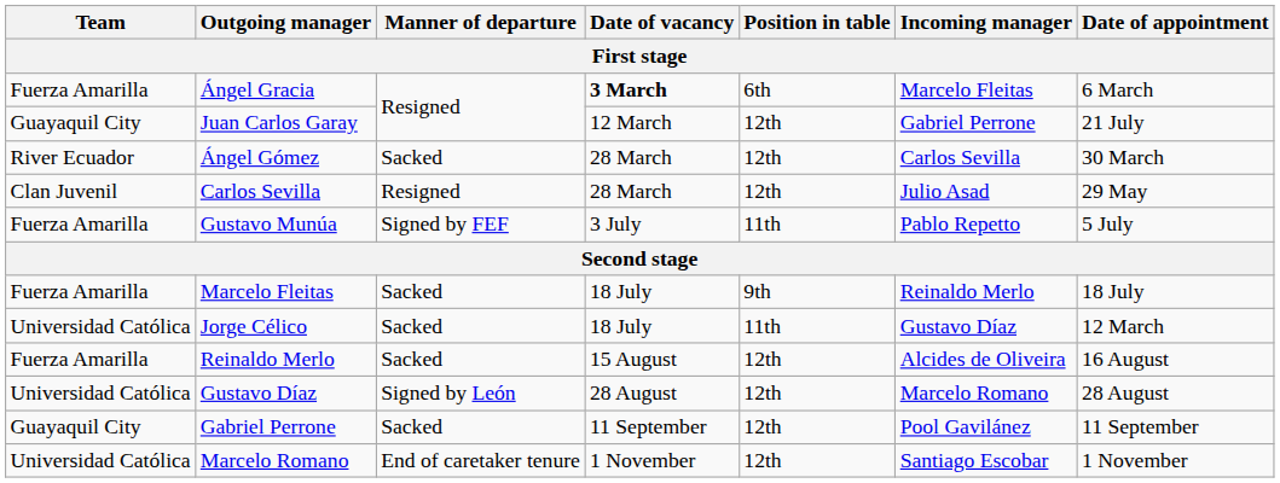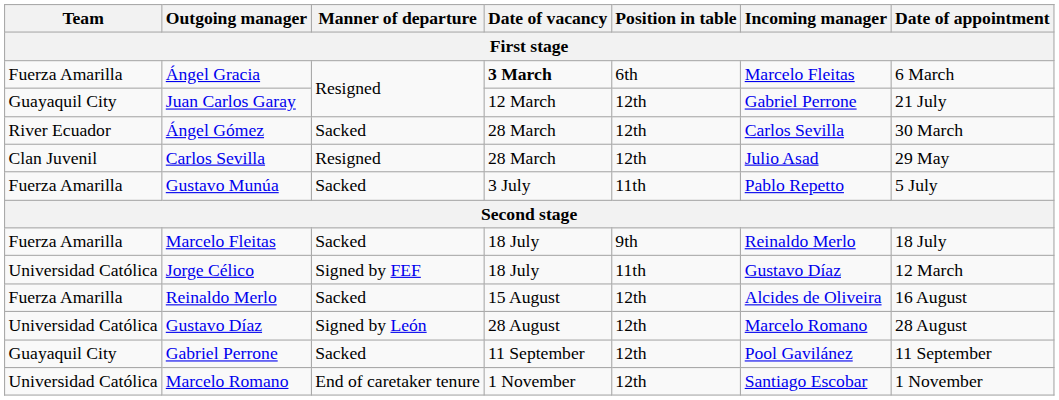 <table class="wikitable sortable">
 <tr>
 <th>Team</th>
 <th>Outgoing manager</th>
 <th>Manner of departure</th>
 <th>Date of vacancy</th>
 <th>Position in table</th>
 <th>Incoming manager</th>
 <th>Date of appointment</th>
 </tr>
 <tr>
 <th colspan=7>First stage</th>
 </tr>
 <tr>
 <td>Fuerza Amarilla</td>
 <td> <a href='#'>Ángel Gracia</a></td>
 <td rowspan=2>Resigned</td>
 <td><strong>3 March</strong></td>
 <td>6th</td>
 <td> <a href='#'>Marcelo Fleitas</a></td>
 <td>6 March</td>
 </tr>
 <tr>
 <td>Guayaquil City</td>
 <td> <a href='#'>Juan Carlos Garay</a></td>
 <td>12 March</td>
 <td>12th</td>
 <td> <a href='#'>Gabriel Perrone</a></td>
 <td>21 July</td>
 </tr>
 <tr>
 <td>River Ecuador</td>
 <td> <a href='#'>Ángel Gómez</a></td>
 <td>Sacked</td>
 <td>28 March</td>
 <td>12th</td>
 <td> <a href='#'>Carlos Sevilla</a></td>
 <td>30 March</td>
 </tr>
 <tr>
 <td>Clan Juvenil</td>
 <td> <a href='#'>Carlos Sevilla</a></td>
 <td>Resigned</td>
 <td>28 March</td>
 <td>12th</td>
 <td> <a href='#'>Julio Asad</a></td>
 <td>29 May</td>
 </tr>
 <tr>
 <td>Fuerza Amarilla</td>
 <td> <a href='#'>Gustavo Munúa</a></td>
-<td>Signed by <a href='#'>FEF</a></td>
+<td>Sacked</td>
 <td>3 July</td>
 <td>11th</td>
 <td> <a href='#'>Pablo Repetto</a></td>
 <td>5 July</td>
 </tr>
 <tr>
 <th colspan=7>Second stage</th>
 </tr>
 <tr>
 <td>Fuerza Amarilla</td>
 <td> <a href='#'>Marcelo Fleitas</a></td>
 <td>Sacked</td>
 <td>18 July</td>
 <td>9th</td>
 <td> <a href='#'>Reinaldo Merlo</a></td>
 <td>18 July</td>
 </tr>
 <tr>
 <td>Universidad Católica</td>
 <td> <a href='#'>Jorge Célico</a></td>
-<td>Sacked</td>
+<td>Signed by <a href='#'>FEF</a></td>
 <td>18 July</td>
 <td>11th</td>
 <td> <a href='#'>Gustavo Díaz</a></td>
 <td>12 March</td>
 </tr>
 <tr>
 <td>Fuerza Amarilla</td>
 <td> <a href='#'>Reinaldo Merlo</a></td>
 <td>Sacked</td>
 <td>15 August</td>
 <td>12th</td>
 <td> <a href='#'>Alcides de Oliveira</a></td>
 <td>16 August</td>
 </tr>
 <tr>
 <td>Universidad Católica</td>
 <td> <a href='#'>Gustavo Díaz</a></td>
 <td>Signed by <a href='#'>León</a></td>
 <td>28 August</td>
 <td>12th</td>
 <td> <a href='#'>Marcelo Romano</a></td>
 <td>28 August</td>
 </tr>
 <tr>
 <td>Guayaquil City</td>
 <td> <a href='#'>Gabriel Perrone</a></td>
 <td>Sacked</td>
 <td>11 September</td>
 <td>12th</td>
 <td> <a href='#'>Pool Gavilánez</a></td>
 <td>11 September</td>
 </tr>
 <tr>
 <td>Universidad Católica</td>
 <td> <a href='#'>Marcelo Romano</a></td>
 <td>End of caretaker tenure</td>
 <td>1 November</td>
 <td>12th</td>
 <td> <a href='#'>Santiago Escobar</a></td>
 <td>1 November</td>
 </tr>
 </table>
